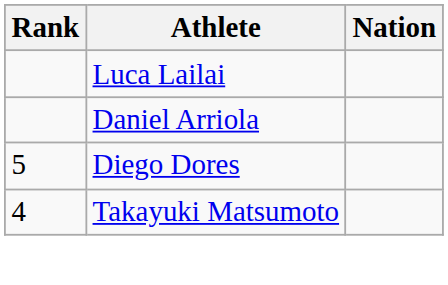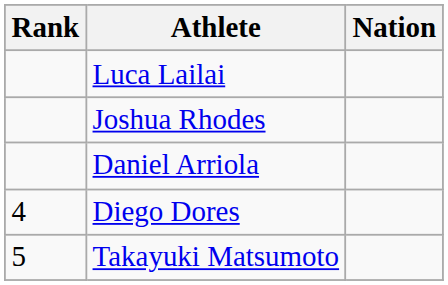 <table class="wikitable sortable" style="text-align:left">
 <tr>
 <th scope=col>Rank</th>
 <th scope=col>Athlete</th>
 <th scope=col>Nation</th>
 </tr>
 <tr>
 <td></td>
 <td align=left><a href='#'>Luca Lailai</a></td>
 <td></td>
 </tr>
 <tr>
 <td></td>
+<td align=left><a href='#'>Joshua Rhodes</a></td>
+<td></td>
+</tr>
+<tr>
+<td></td>
 <td align=left><a href='#'>Daniel Arriola</a></td>
 <td></td>
 </tr>
 <tr>
-<td>5</td>
+<td>4</td>
 <td align=left><a href='#'>Diego Dores</a></td>
 <td></td>
 </tr>
 <tr>
-<td>4</td>
+<td>5</td>
 <td align=left><a href='#'>Takayuki Matsumoto</a></td>
 <td></td>
 </tr>
 </table>
